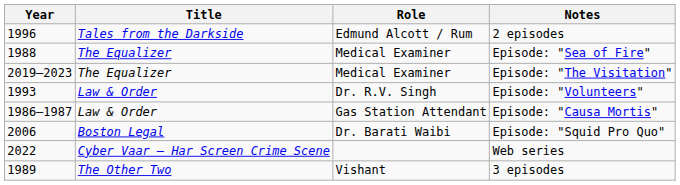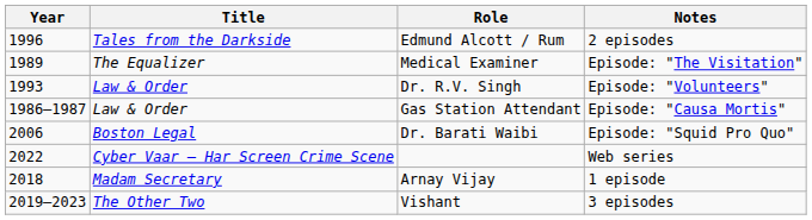 <table class="wikitable sortable">
 <tr>
 <th>Year</th>
 <th>Title</th>
 <th>Role</th>
 <th>Notes</th>
 </tr>
 <tr>
 <td>1996</td>
 <td><em><a href='#'>Tales from the Darkside</a></em></td>
 <td>Edmund Alcott / Rum</td>
 <td>2 episodes</td>
 </tr>
 <tr>
-<td>1988</td>
-<td><em><a href='#'>The Equalizer</a></em></td>
-<td>Medical Examiner</td>
-<td>Episode: "<a href='#'>Sea of Fire</a>"</td>
-</tr>
-<tr>
-<td>2019–2023</td>
+<td>1989</td>
 <td><em>The Equalizer</em></td>
 <td>Medical Examiner</td>
 <td>Episode: "<a href='#'>The Visitation</a>"</td>
 </tr>
 <tr>
 <td>1993</td>
 <td><em><a href='#'>Law & Order</a></em></td>
 <td>Dr. R.V. Singh</td>
 <td>Episode: "<a href='#'>Volunteers</a>"</td>
 </tr>
 <tr>
 <td>1986–1987</td>
 <td><em>Law & Order</em></td>
 <td>Gas Station Attendant</td>
 <td>Episode: "<a href='#'>Causa Mortis</a>"</td>
 </tr>
 <tr>
 <td>2006</td>
 <td><em><a href='#'>Boston Legal</a></em></td>
 <td>Dr. Barati Waibi</td>
 <td>Episode: "Squid Pro Quo"</td>
 </tr>
 <tr>
 <td>2022</td>
 <td><em><a href='#'>Cyber Vaar – Har Screen Crime Scene</a></em></td>
 <td></td>
 <td>Web series</td>
 </tr>
 <tr>
-<td>1989</td>
+<td>2018</td>
+<td><em><a href='#'>Madam Secretary</a></em></td>
+<td>Arnay Vijay</td>
+<td>1 episode</td>
+</tr>
+<tr>
+<td>2019–2023</td>
 <td><em><a href='#'>The Other Two</a></em></td>
 <td>Vishant</td>
 <td>3 episodes</td>
 </tr>
 </table>
